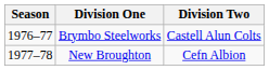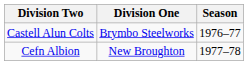 <table class="wikitable" style="text-align: center">
 <tr>
+<th>Division Two</th>
+<th>Division One</th>
 <th>Season</th>
-<th>Division One</th>
-<th>Division Two</th>
 </tr>
 <tr>
+<td><a href='#'>Castell Alun Colts</a></td>
+<td><a href='#'>Brymbo Steelworks</a></td>
 <td>1976–77</td>
-<td><a href='#'>Brymbo Steelworks</a></td>
-<td><a href='#'>Castell Alun Colts</a></td>
 </tr>
 <tr>
+<td><a href='#'>Cefn Albion</a></td>
+<td><a href='#'>New Broughton</a></td>
 <td>1977–78</td>
-<td><a href='#'>New Broughton</a></td>
-<td><a href='#'>Cefn Albion</a></td>
 </tr>
 </table>
